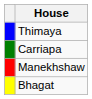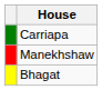 <table class="wikitable">
 <tr>
 <th style="width: 0.5em"></th>
 <th>House</th>
-</tr>
-<tr>
-<td style="background-color:blue"></td>
-<td>Thimaya</td>
 </tr>
 <tr>
 <td style="background-color:green"></td>
 <td>Carriapa</td>
 </tr>
 <tr>
 <td style="background-color:red"></td>
 <td>Manekhshaw</td>
 </tr>
 <tr>
 <td style="background-color:yellow"></td>
 <td>Bhagat</td>
 </tr>
 </table>
